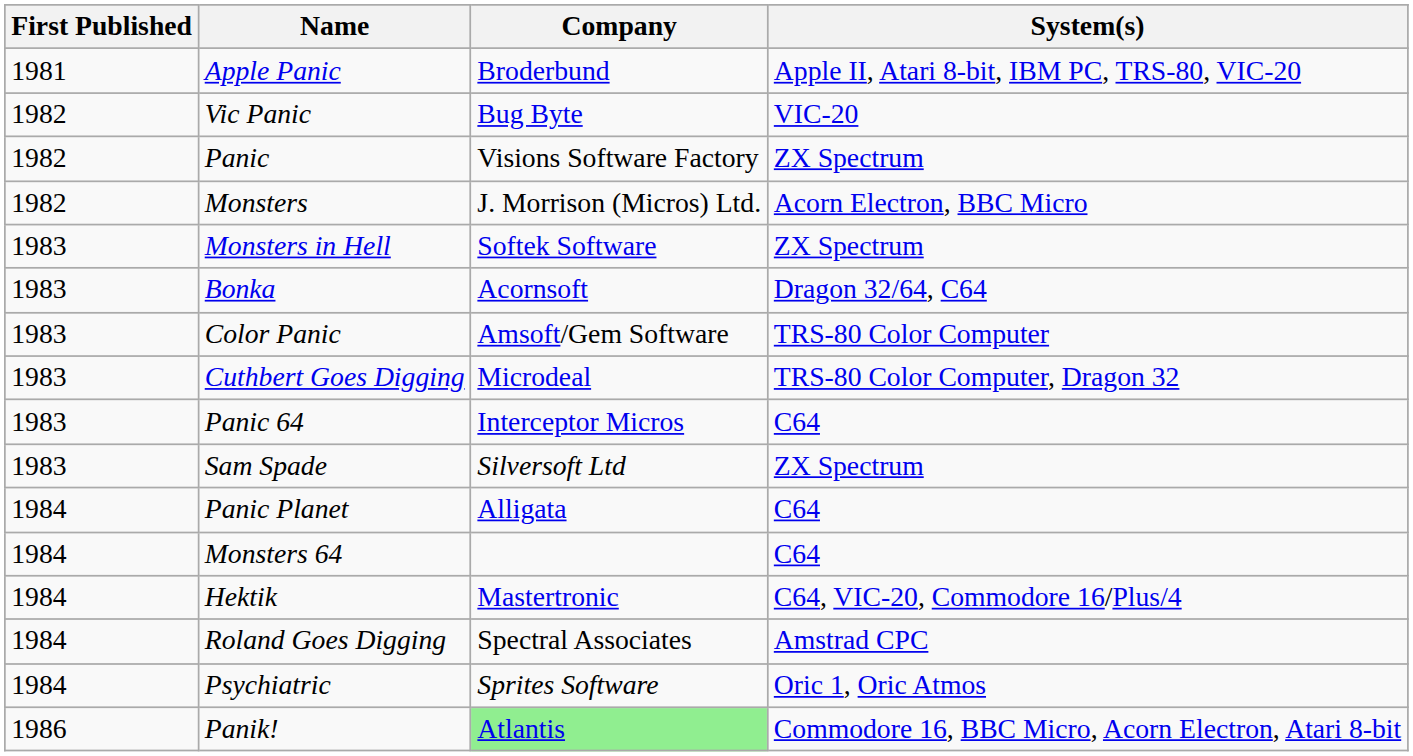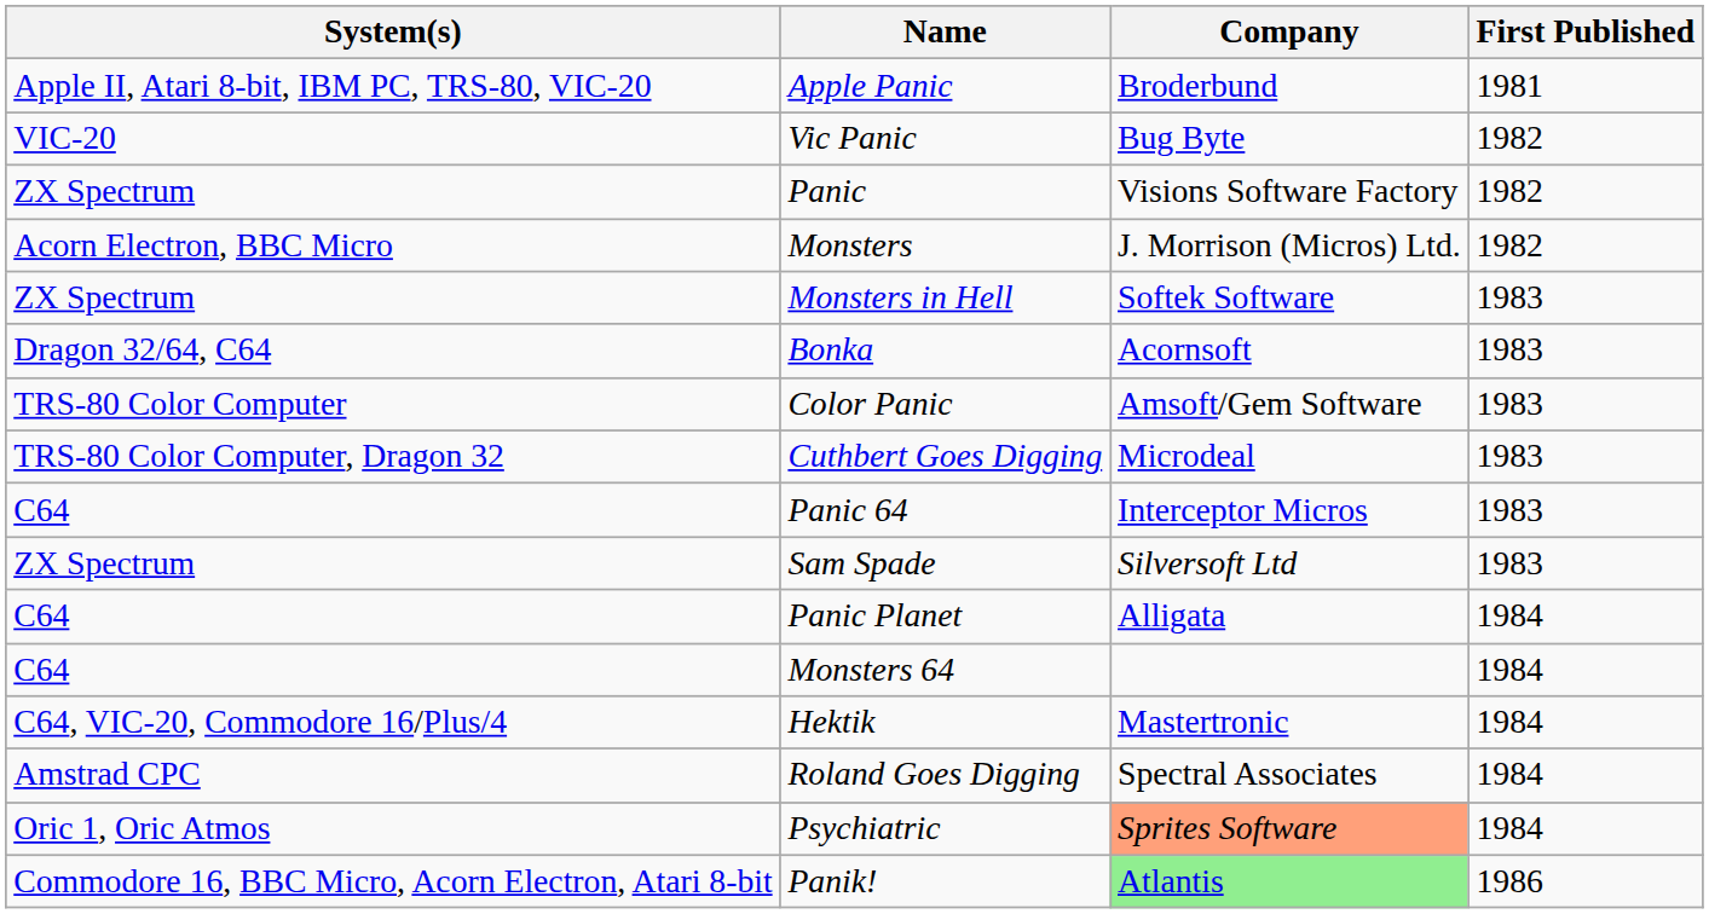 <table class="wikitable">
 <tr>
-<th>First Published</th>
+<th>System(s)</th>
 <th>Name</th>
 <th>Company</th>
-<th>System(s)</th>
+<th>First Published</th>
 </tr>
 <tr>
-<td>1981</td>
+<td><a href='#'>Apple II</a>, <a href='#'>Atari 8-bit</a>, <a href='#'>IBM PC</a>, <a href='#'>TRS-80</a>, <a href='#'>VIC-20</a></td>
 <td><em><a href='#'>Apple Panic</a></em></td>
 <td><a href='#'>Broderbund</a></td>
-<td><a href='#'>Apple II</a>, <a href='#'>Atari 8-bit</a>, <a href='#'>IBM PC</a>, <a href='#'>TRS-80</a>, <a href='#'>VIC-20</a></td>
+<td>1981</td>
 </tr>
 <tr>
-<td>1982</td>
+<td><a href='#'>VIC-20</a></td>
 <td><em>Vic Panic</em></td>
 <td><a href='#'>Bug Byte</a></td>
-<td><a href='#'>VIC-20</a></td>
+<td>1982</td>
 </tr>
 <tr>
-<td>1982</td>
+<td><a href='#'>ZX Spectrum</a></td>
 <td><em>Panic</em></td>
 <td>Visions Software Factory</td>
-<td><a href='#'>ZX Spectrum</a></td>
+<td>1982</td>
 </tr>
 <tr>
-<td>1982</td>
+<td><a href='#'>Acorn Electron</a>, <a href='#'>BBC Micro</a></td>
 <td><em>Monsters</em></td>
 <td>J. Morrison (Micros) Ltd.</td>
-<td><a href='#'>Acorn Electron</a>, <a href='#'>BBC Micro</a></td>
+<td>1982</td>
 </tr>
 <tr>
-<td>1983</td>
+<td><a href='#'>ZX Spectrum</a></td>
 <td><em><a href='#'>Monsters in Hell</a></em></td>
 <td><a href='#'>Softek Software</a></td>
-<td><a href='#'>ZX Spectrum</a></td>
+<td>1983</td>
 </tr>
 <tr>
-<td>1983</td>
+<td><a href='#'>Dragon 32/64</a>, <a href='#'>C64</a></td>
 <td><em><a href='#'>Bonka</a></em></td>
 <td><a href='#'>Acornsoft</a></td>
-<td><a href='#'>Dragon 32/64</a>, <a href='#'>C64</a></td>
+<td>1983</td>
 </tr>
 <tr>
-<td>1983</td>
+<td><a href='#'>TRS-80 Color Computer</a></td>
 <td><em>Color Panic</em> </td>
 <td><a href='#'>Amsoft</a>/Gem Software</td>
-<td><a href='#'>TRS-80 Color Computer</a></td>
+<td>1983</td>
 </tr>
 <tr>
-<td>1983</td>
+<td><a href='#'>TRS-80 Color Computer</a>, <a href='#'>Dragon 32</a></td>
 <td><em><a href='#'>Cuthbert Goes Digging</a></em></td>
 <td><a href='#'>Microdeal</a></td>
-<td><a href='#'>TRS-80 Color Computer</a>, <a href='#'>Dragon 32</a></td>
+<td>1983</td>
 </tr>
 <tr>
-<td>1983</td>
+<td><a href='#'>C64</a></td>
 <td><em>Panic 64</em></td>
 <td><a href='#'>Interceptor Micros</a></td>
-<td><a href='#'>C64</a></td>
+<td>1983</td>
 </tr>
 <tr>
-<td>1983</td>
+<td><a href='#'>ZX Spectrum</a></td>
 <td><em>Sam Spade</em></td>
 <td><em>Silversoft Ltd</em></td>
-<td><a href='#'>ZX Spectrum</a></td>
+<td>1983</td>
 </tr>
 <tr>
-<td>1984</td>
+<td><a href='#'>C64</a></td>
 <td><em>Panic Planet</em></td>
 <td><a href='#'>Alligata</a></td>
-<td><a href='#'>C64</a></td>
+<td>1984</td>
 </tr>
 <tr>
-<td>1984</td>
+<td><a href='#'>C64</a></td>
 <td><em>Monsters 64</em></td>
 <td></td>
-<td><a href='#'>C64</a></td>
+<td>1984</td>
 </tr>
 <tr>
-<td>1984</td>
+<td><a href='#'>C64</a>, <a href='#'>VIC-20</a>, <a href='#'>Commodore 16</a>/<a href='#'>Plus/4</a></td>
 <td><em>Hektik</em></td>
 <td><a href='#'>Mastertronic</a></td>
-<td><a href='#'>C64</a>, <a href='#'>VIC-20</a>, <a href='#'>Commodore 16</a>/<a href='#'>Plus/4</a></td>
+<td>1984</td>
 </tr>
 <tr>
-<td>1984</td>
+<td><a href='#'>Amstrad CPC</a></td>
 <td><em>Roland Goes Digging</em></td>
 <td>Spectral Associates</td>
-<td><a href='#'>Amstrad CPC</a></td>
+<td>1984</td>
 </tr>
 <tr>
+<td><a href='#'>Oric 1</a>, <a href='#'>Oric Atmos</a></td>
+<td><em>Psychiatric</em></td>
+<td style="background: lightsalmon;"><em>Sprites Software</em></td>
 <td>1984</td>
-<td><em>Psychiatric</em></td>
-<td><em>Sprites Software</em></td>
-<td><a href='#'>Oric 1</a>, <a href='#'>Oric Atmos</a></td>
 </tr>
 <tr>
-<td>1986</td>
+<td><a href='#'>Commodore 16</a>, <a href='#'>BBC Micro</a>, <a href='#'>Acorn Electron</a>, <a href='#'>Atari 8-bit</a></td>
 <td><em>Panik!</em></td>
 <td style="background: lightgreen;"><a href='#'>Atlantis</a></td>
-<td><a href='#'>Commodore 16</a>, <a href='#'>BBC Micro</a>, <a href='#'>Acorn Electron</a>, <a href='#'>Atari 8-bit</a></td>
+<td>1986</td>
 </tr>
 </table>
